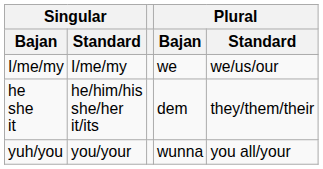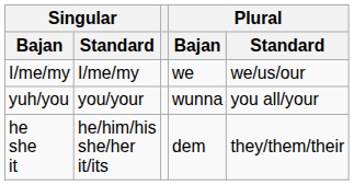 <table class="wikitable">
 <tr>
 <th colspan="2">Singular</th>
 <th></th>
 <th colspan="2">Plural</th>
 </tr>
 <tr align="center">
 <th>Bajan</th>
 <th>Standard</th>
 <th></th>
 <th>Bajan</th>
 <th>Standard</th>
 </tr>
 <tr>
 <td>I/me/my</td>
 <td>I/me/my</td>
 <td></td>
 <td>we</td>
 <td>we/us/our</td>
 </tr>
 <tr>
+<td>yuh/you</td>
+<td>you/your</td>
+<td></td>
+<td>wunna</td>
+<td>you all/your</td>
+</tr>
+<tr>
 <td>he<br>she<br>it</td>
 <td>he/him/his<br>she/her<br>it/its</td>
 <td></td>
 <td>dem</td>
 <td>they/them/their</td>
 </tr>
-<tr>
-<td>yuh/you</td>
-<td>you/your</td>
-<td></td>
-<td>wunna</td>
-<td>you all/your</td>
-</tr>
 </table>
